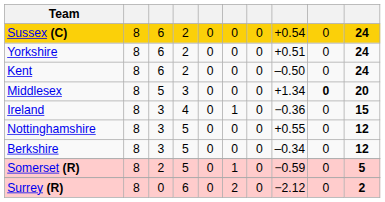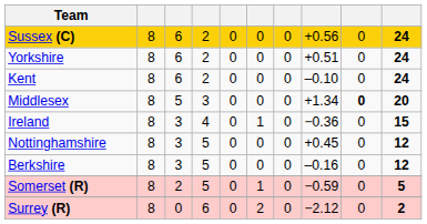 <table class="wikitable" style="text-align:center">
 <tr>
 <th width="150">Team</th>
 <th width="25"></th>
 <th width="25"></th>
 <th width="25"></th>
 <th width="25"></th>
 <th width="25"></th>
 <th width="25"></th>
 <th width="40"></th>
 <th width="40"></th>
 <th width="40"></th>
 </tr>
 <tr style="background:#fbd009">
 <td style="text-align:left"><a href='#'>Sussex</a> <strong>(C)</strong></td>
 <td>8</td>
 <td>6</td>
 <td>2</td>
 <td>0</td>
 <td>0</td>
 <td>0</td>
-<td>+0.54</td>
+<td>+0.56</td>
 <td>0</td>
 <td><strong>24</strong></td>
 </tr>
 <tr>
 <td style="text-align:left"><a href='#'>Yorkshire</a></td>
 <td>8</td>
 <td>6</td>
 <td>2</td>
 <td>0</td>
 <td>0</td>
 <td>0</td>
 <td>+0.51</td>
 <td>0</td>
 <td><strong>24</strong></td>
 </tr>
 <tr>
 <td style="text-align:left"><a href='#'>Kent</a></td>
 <td>8</td>
 <td>6</td>
 <td>2</td>
 <td>0</td>
 <td>0</td>
 <td>0</td>
-<td>–0.50</td>
+<td>–0.10</td>
 <td>0</td>
 <td><strong>24</strong></td>
 </tr>
 <tr>
 <td style="text-align:left"><a href='#'>Middlesex</a></td>
 <td>8</td>
 <td>5</td>
 <td>3</td>
 <td>0</td>
 <td>0</td>
 <td>0</td>
 <td>+1.34</td>
 <td><strong>0</strong></td>
 <td><strong>20</strong></td>
 </tr>
 <tr>
 <td style="text-align:left"><a href='#'>Ireland</a></td>
 <td>8</td>
 <td>3</td>
 <td>4</td>
 <td>0</td>
 <td>1</td>
 <td>0</td>
 <td>−0.36</td>
 <td>0</td>
 <td><strong>15</strong></td>
 </tr>
 <tr>
 <td style="text-align:left"><a href='#'>Nottinghamshire</a></td>
 <td>8</td>
 <td>3</td>
 <td>5</td>
 <td>0</td>
 <td>0</td>
 <td>0</td>
-<td>+0.55</td>
+<td>+0.45</td>
 <td>0</td>
 <td><strong>12</strong></td>
 </tr>
 <tr>
 <td style="text-align:left"><a href='#'>Berkshire</a></td>
 <td>8</td>
 <td>3</td>
 <td>5</td>
 <td>0</td>
 <td>0</td>
 <td>0</td>
-<td>–0.34</td>
+<td>–0.16</td>
 <td>0</td>
 <td><strong>12</strong></td>
 </tr>
 <tr>
 </tr>
 <tr style="background:#ffcccc">
 <td style="text-align:left"><a href='#'>Somerset</a> <strong>(R)</strong></td>
 <td>8</td>
 <td>2</td>
 <td>5</td>
 <td>0</td>
 <td>1</td>
 <td>0</td>
 <td>−0.59</td>
 <td>0</td>
 <td><strong>5</strong></td>
 </tr>
 <tr>
 </tr>
 <tr style="background:#ffcccc">
 <td style="text-align:left"><a href='#'>Surrey</a> <strong>(R)</strong></td>
 <td>8</td>
 <td>0</td>
 <td>6</td>
 <td>0</td>
 <td>2</td>
 <td>0</td>
 <td>−2.12</td>
 <td>0</td>
 <td><strong>2</strong></td>
 </tr>
 </table>
